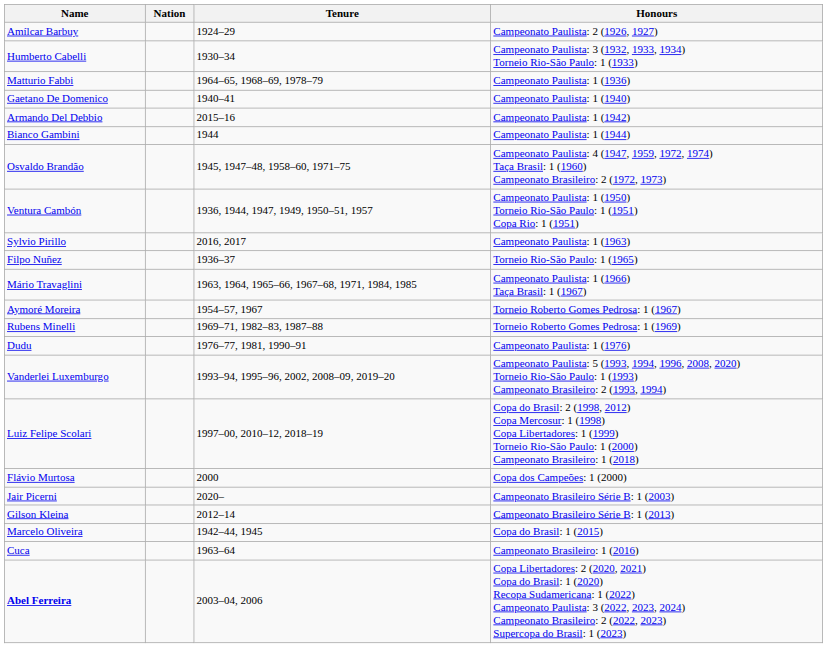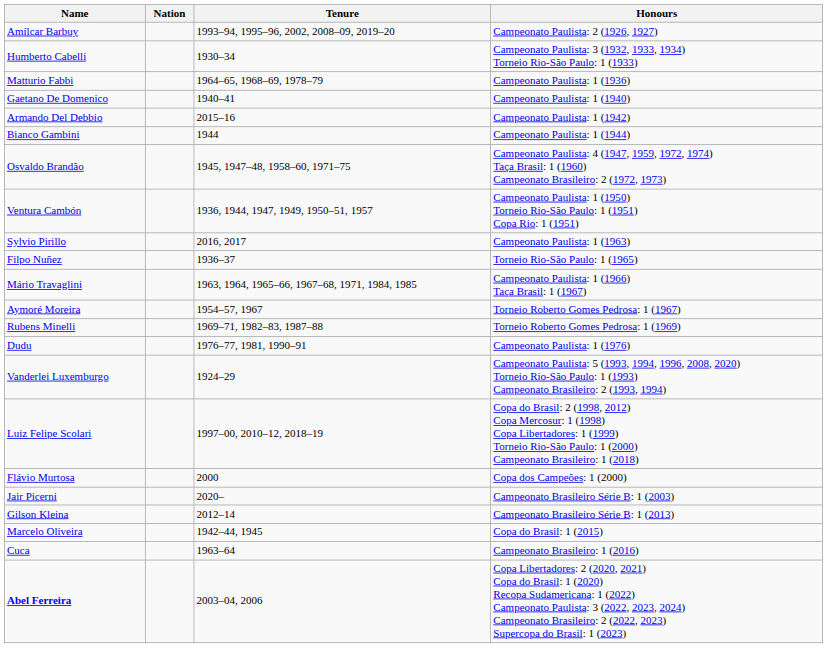 <table class="wikitable sortable" style="width:80%; font-size:85%; style="text-align: left">
 <tr>
 <th>Name</th>
 <th>Nation</th>
 <th>Tenure</th>
 <th>Honours</th>
 </tr>
 <tr>
 <td align="left"><a href='#'>Amílcar Barbuy</a></td>
 <td></td>
-<td>1924–29</td>
+<td>1993–94, 1995–96, 2002, 2008–09, 2019–20</td>
 <td><a href='#'>Campeonato Paulista</a>: 2 (<a href='#'>1926</a>, <a href='#'>1927</a>)</td>
 </tr>
 <tr>
 <td align="left"><a href='#'>Humberto Cabelli</a></td>
 <td></td>
 <td>1930–34</td>
 <td><a href='#'>Campeonato Paulista</a>: 3 (<a href='#'>1932</a>, <a href='#'>1933</a>, <a href='#'>1934</a>) <br> <a href='#'>Torneio Rio-São Paulo</a>: 1 (<a href='#'>1933</a>)</td>
 </tr>
 <tr>
 <td align="left"><a href='#'>Matturio Fabbi</a></td>
 <td></td>
 <td>1964–65, 1968–69, 1978–79</td>
 <td><a href='#'>Campeonato Paulista</a>: 1 (<a href='#'>1936</a>)</td>
 </tr>
 <tr>
 <td align="left"><a href='#'>Gaetano De Domenico</a></td>
 <td></td>
 <td>1940–41</td>
 <td><a href='#'>Campeonato Paulista</a>: 1 (<a href='#'>1940</a>)</td>
 </tr>
 <tr>
 <td align="left"><a href='#'>Armando Del Debbio</a></td>
 <td></td>
 <td>2015–16</td>
 <td><a href='#'>Campeonato Paulista</a>: 1 (<a href='#'>1942</a>)</td>
 </tr>
 <tr>
 <td align="left"><a href='#'>Bianco Gambini</a></td>
 <td></td>
 <td>1944</td>
 <td><a href='#'>Campeonato Paulista</a>: 1 (<a href='#'>1944</a>)</td>
 </tr>
 <tr>
 <td align="left"><a href='#'>Osvaldo Brandão</a></td>
 <td></td>
 <td>1945, 1947–48, 1958–60, 1971–75</td>
 <td><a href='#'>Campeonato Paulista</a>: 4 (<a href='#'>1947</a>, <a href='#'>1959</a>, <a href='#'>1972</a>, <a href='#'>1974</a>) <br> <a href='#'>Taça Brasil</a>: 1 (<a href='#'>1960</a>) <br> <a href='#'>Campeonato Brasileiro</a>: 2 (<a href='#'>1972</a>, <a href='#'>1973</a>)</td>
 </tr>
 <tr>
 <td align="left"><a href='#'>Ventura Cambón</a></td>
 <td></td>
 <td>1936, 1944, 1947, 1949, 1950–51, 1957</td>
 <td><a href='#'>Campeonato Paulista</a>: 1 (<a href='#'>1950</a>) <br> <a href='#'>Torneio Rio-São Paulo</a>: 1 (<a href='#'>1951</a>) <br> <a href='#'>Copa Rio</a>: 1 (<a href='#'>1951</a>)</td>
 </tr>
 <tr>
 <td align="left"><a href='#'>Sylvio Pirillo</a></td>
 <td></td>
 <td>2016, 2017</td>
 <td><a href='#'>Campeonato Paulista</a>: 1 (<a href='#'>1963</a>)</td>
 </tr>
 <tr>
 <td align="left"><a href='#'>Filpo Nuñez</a></td>
 <td></td>
 <td>1936–37</td>
 <td><a href='#'>Torneio Rio-São Paulo</a>: 1 (<a href='#'>1965</a>)</td>
 </tr>
 <tr>
 <td align="left"><a href='#'>Mário Travaglini</a></td>
 <td></td>
 <td>1963, 1964, 1965–66, 1967–68, 1971, 1984, 1985</td>
 <td><a href='#'>Campeonato Paulista</a>: 1 (<a href='#'>1966</a>) <br> <a href='#'>Taça Brasil</a>: 1 (<a href='#'>1967</a>)</td>
 </tr>
 <tr>
 <td align="left"><a href='#'>Aymoré Moreira</a></td>
 <td></td>
 <td>1954–57, 1967</td>
 <td><a href='#'>Torneio Roberto Gomes Pedrosa</a>: 1 (<a href='#'>1967</a>)</td>
 </tr>
 <tr>
 <td align="left"><a href='#'>Rubens Minelli</a></td>
 <td></td>
 <td>1969–71, 1982–83, 1987–88</td>
 <td><a href='#'>Torneio Roberto Gomes Pedrosa</a>: 1 (<a href='#'>1969</a>)</td>
 </tr>
 <tr>
 <td align="left"><a href='#'>Dudu</a></td>
 <td></td>
 <td>1976–77, 1981, 1990–91</td>
 <td><a href='#'>Campeonato Paulista</a>: 1 (<a href='#'>1976</a>)</td>
 </tr>
 <tr>
 <td align="left"><a href='#'>Vanderlei Luxemburgo</a></td>
 <td></td>
-<td>1993–94, 1995–96, 2002, 2008–09, 2019–20</td>
+<td>1924–29</td>
 <td><a href='#'>Campeonato Paulista</a>: 5 (<a href='#'>1993</a>, <a href='#'>1994</a>, <a href='#'>1996</a>, <a href='#'>2008</a>, <a href='#'>2020</a>) <br> <a href='#'>Torneio Rio-São Paulo</a>: 1 (<a href='#'>1993</a>) <br> <a href='#'>Campeonato Brasileiro</a>: 2 (<a href='#'>1993</a>, <a href='#'>1994</a>)</td>
 </tr>
 <tr>
 <td align="left"><a href='#'>Luiz Felipe Scolari</a></td>
 <td></td>
 <td>1997–00, 2010–12, 2018–19</td>
 <td><a href='#'>Copa do Brasil</a>: 2 (<a href='#'>1998</a>, <a href='#'>2012</a>) <br> <a href='#'>Copa Mercosur</a>: 1 (<a href='#'>1998</a>) <br> <a href='#'>Copa Libertadores</a>: 1 (<a href='#'>1999</a>) <br> <a href='#'>Torneio Rio-São Paulo</a>: 1 (<a href='#'>2000</a>) <br> <a href='#'>Campeonato Brasileiro</a>: 1 (<a href='#'>2018</a>)</td>
 </tr>
 <tr>
 <td align="left"><a href='#'>Flávio Murtosa</a></td>
 <td></td>
 <td>2000</td>
 <td><a href='#'>Copa dos Campeões</a>: 1 (2000)</td>
 </tr>
 <tr>
 <td align="left"><a href='#'>Jair Picerni</a></td>
 <td></td>
 <td>2020–</td>
 <td><a href='#'>Campeonato Brasileiro Série B</a>: 1 (<a href='#'>2003</a>)</td>
 </tr>
 <tr>
 <td align="left"><a href='#'>Gilson Kleina</a></td>
 <td></td>
 <td>2012–14</td>
 <td><a href='#'>Campeonato Brasileiro Série B</a>: 1 (<a href='#'>2013</a>)</td>
 </tr>
 <tr>
 <td align="left"><a href='#'>Marcelo Oliveira</a></td>
 <td></td>
 <td>1942–44, 1945</td>
 <td><a href='#'>Copa do Brasil</a>: 1 (<a href='#'>2015</a>)</td>
 </tr>
 <tr>
 <td align="left"><a href='#'>Cuca</a></td>
 <td></td>
 <td>1963–64</td>
 <td><a href='#'>Campeonato Brasileiro</a>: 1 (<a href='#'>2016</a>)</td>
 </tr>
 <tr>
 <td align="left"><strong><a href='#'>Abel Ferreira</a></strong></td>
 <td></td>
 <td>2003–04, 2006</td>
 <td><a href='#'>Copa Libertadores</a>: 2 (<a href='#'>2020</a>, <a href='#'>2021</a>) <br> <a href='#'>Copa do Brasil</a>: 1 (<a href='#'>2020</a>) <br> <a href='#'>Recopa Sudamericana</a>: 1 (<a href='#'>2022</a>) <br> <a href='#'>Campeonato Paulista</a>: 3 (<a href='#'>2022</a>, <a href='#'>2023</a>, <a href='#'>2024</a>) <br> <a href='#'>Campeonato Brasileiro</a>: 2 (<a href='#'>2022</a>, <a href='#'>2023</a>) <br> <a href='#'>Supercopa do Brasil</a>: 1 (<a href='#'>2023</a>)</td>
 </tr>
 </table>
